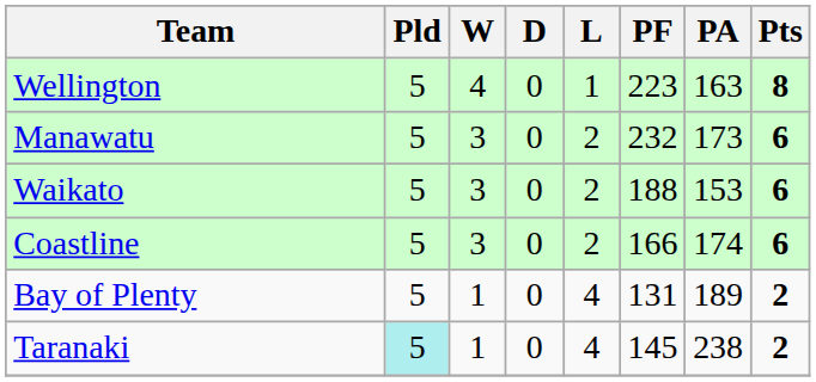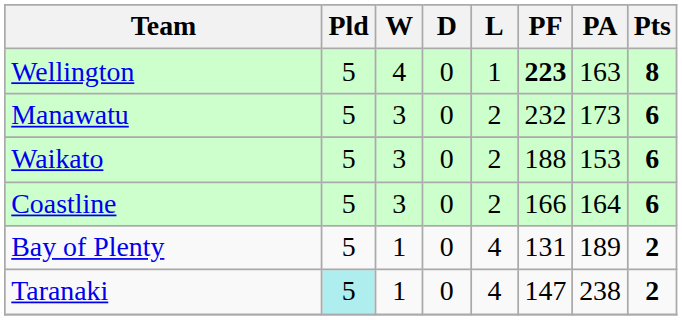 <table class="wikitable" style="text-align:center;">
 <tr>
 <th width=175>Team</th>
 <th width=20 abbr="Played">Pld</th>
 <th width=20 abbr="Won">W</th>
 <th width=20 abbr="Drawn">D</th>
 <th width=20 abbr="Lost">L</th>
 <th width=20 abbr="Points for">PF</th>
 <th width=20 abbr="Points against">PA</th>
 <th width=20 abbr="Points">Pts</th>
 </tr>
 <tr style="background: #ccffcc;">
 <td style="text-align:left;"><a href='#'>Wellington</a></td>
 <td>5</td>
 <td>4</td>
 <td>0</td>
 <td>1</td>
-<td>223</td>
+<td><strong>223</strong></td>
 <td>163</td>
 <td><strong>8</strong></td>
 </tr>
 <tr style="background: #ccffcc;">
 <td style="text-align:left;"><a href='#'>Manawatu</a></td>
 <td>5</td>
 <td>3</td>
 <td>0</td>
 <td>2</td>
 <td>232</td>
 <td>173</td>
 <td><strong>6</strong></td>
 </tr>
 <tr style="background: #ccffcc;">
 <td style="text-align:left;"><a href='#'>Waikato</a></td>
 <td>5</td>
 <td>3</td>
 <td>0</td>
 <td>2</td>
 <td>188</td>
 <td>153</td>
 <td><strong>6</strong></td>
 </tr>
 <tr style="background: #ccffcc;">
 <td style="text-align:left;"><a href='#'>Coastline</a></td>
 <td>5</td>
 <td>3</td>
 <td>0</td>
 <td>2</td>
 <td>166</td>
-<td>174</td>
+<td>164</td>
 <td><strong>6</strong></td>
 </tr>
 <tr>
 <td style="text-align:left;"><a href='#'>Bay of Plenty</a></td>
 <td>5</td>
 <td>1</td>
 <td>0</td>
 <td>4</td>
 <td>131</td>
 <td>189</td>
 <td><strong>2</strong></td>
 </tr>
 <tr>
 <td style="text-align:left;"><a href='#'>Taranaki</a></td>
 <td style="background: paleturquoise;">5</td>
 <td>1</td>
 <td>0</td>
 <td>4</td>
-<td>145</td>
+<td>147</td>
 <td>238</td>
 <td><strong>2</strong></td>
 </tr>
 <tr>
 </tr>
 </table>
